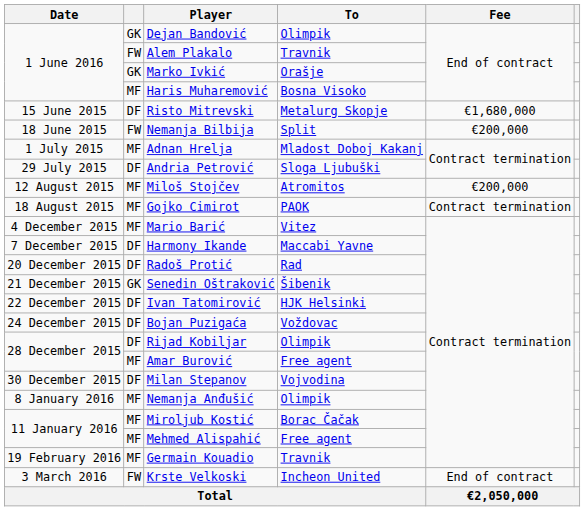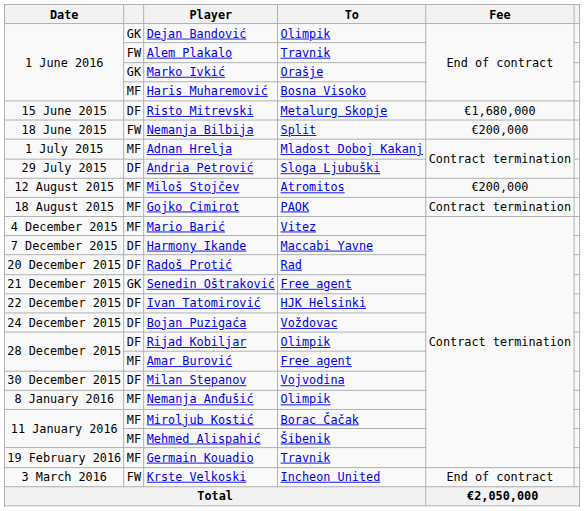 <table class="wikitable" style="text-align:center;">
 <tr>
 <th>Date</th>
 <th></th>
 <th>Player</th>
 <th>To</th>
 <th>Fee</th>
 <th></th>
 </tr>
 <tr>
 <td rowspan=4>1 June 2016</td>
 <td>GK</td>
 <td style="text-align:left"> <a href='#'>Dejan Bandović</a></td>
 <td style="text-align:left"> <a href='#'>Olimpik</a></td>
 <td rowspan=4>End of contract</td>
 <td></td>
 </tr>
 <tr>
 <td>FW</td>
 <td style="text-align:left"> <a href='#'>Alem Plakalo</a></td>
 <td style="text-align:left"> <a href='#'>Travnik</a></td>
 <td></td>
 </tr>
 <tr>
 <td>GK</td>
 <td style="text-align:left"> <a href='#'>Marko Ivkić</a></td>
 <td style="text-align:left"> <a href='#'>Orašje</a></td>
 <td></td>
 </tr>
 <tr>
 <td>MF</td>
 <td style="text-align:left"> <a href='#'>Haris Muharemović</a></td>
 <td style="text-align:left"> <a href='#'>Bosna Visoko</a></td>
 <td></td>
 </tr>
 <tr>
 <td>15 June 2015</td>
 <td>DF</td>
 <td style="text-align:left"> <a href='#'>Risto Mitrevski</a></td>
 <td style="text-align:left"> <a href='#'>Metalurg Skopje</a></td>
 <td>€1,680,000</td>
 <td></td>
 </tr>
 <tr>
 <td>18 June 2015</td>
 <td>FW</td>
 <td style="text-align:left"> <a href='#'>Nemanja Bilbija</a></td>
 <td style="text-align:left"> <a href='#'>Split</a></td>
 <td>€200,000</td>
 <td></td>
 </tr>
 <tr>
 <td>1 July 2015</td>
 <td>MF</td>
 <td style="text-align:left"> <a href='#'>Adnan Hrelja</a></td>
 <td style="text-align:left"> <a href='#'>Mladost Doboj Kakanj</a></td>
 <td rowspan=2>Contract termination</td>
 <td></td>
 </tr>
 <tr>
 <td>29 July 2015</td>
 <td>DF</td>
 <td style="text-align:left"> <a href='#'>Andria Petrović</a></td>
 <td style="text-align:left"> <a href='#'>Sloga Ljubuški</a></td>
 <td></td>
 </tr>
 <tr>
 <td>12 August 2015</td>
 <td>MF</td>
 <td style="text-align:left"> <a href='#'>Miloš Stojčev</a></td>
 <td style="text-align:left"> <a href='#'>Atromitos</a></td>
 <td>€200,000</td>
 <td></td>
 </tr>
 <tr>
 <td>18 August 2015</td>
 <td>MF</td>
 <td style="text-align:left"> <a href='#'>Gojko Cimirot</a></td>
 <td style="text-align:left"> <a href='#'>PAOK</a></td>
 <td>Contract termination</td>
 <td></td>
 </tr>
 <tr>
 <td>4 December 2015</td>
 <td>MF</td>
 <td style="text-align:left"> <a href='#'>Mario Barić</a></td>
 <td style="text-align:left"> <a href='#'>Vitez</a></td>
 <td rowspan=13>Contract termination</td>
 <td></td>
 </tr>
 <tr>
 <td>7 December 2015</td>
 <td>DF</td>
 <td style="text-align:left"> <a href='#'>Harmony Ikande</a></td>
 <td style="text-align:left"> <a href='#'>Maccabi Yavne</a></td>
 <td></td>
 </tr>
 <tr>
 <td>20 December 2015</td>
 <td>DF</td>
 <td style="text-align:left"> <a href='#'>Radoš Protić</a></td>
 <td style="text-align:left"> <a href='#'>Rad</a></td>
 <td></td>
 </tr>
 <tr>
 <td>21 December 2015</td>
 <td>GK</td>
 <td style="text-align:left"> <a href='#'>Senedin Oštraković</a></td>
-<td style="text-align:left"> <a href='#'>Šibenik</a></td>
+<td style="text-align:left"><a href='#'>Free agent</a></td>
 <td></td>
 </tr>
 <tr>
 <td>22 December 2015</td>
 <td>DF</td>
 <td style="text-align:left"> <a href='#'>Ivan Tatomirović</a></td>
 <td style="text-align:left"> <a href='#'>HJK Helsinki</a></td>
 <td></td>
 </tr>
 <tr>
 <td>24 December 2015</td>
 <td>DF</td>
 <td style="text-align:left"> <a href='#'>Bojan Puzigaća</a></td>
 <td style="text-align:left"> <a href='#'>Voždovac</a></td>
 <td></td>
 </tr>
 <tr>
 <td rowspan=2>28 December 2015</td>
 <td>DF</td>
 <td style="text-align:left"> <a href='#'>Rijad Kobiljar</a></td>
 <td style="text-align:left"> <a href='#'>Olimpik</a></td>
 <td rowspan=2></td>
 </tr>
 <tr>
 <td>MF</td>
 <td style="text-align:left"> <a href='#'>Amar Burović</a></td>
 <td style="text-align:left"><a href='#'>Free agent</a></td>
 </tr>
 <tr>
 <td>30 December 2015</td>
 <td>DF</td>
 <td style="text-align:left"> <a href='#'>Milan Stepanov</a></td>
 <td style="text-align:left"> <a href='#'>Vojvodina</a></td>
 <td></td>
 </tr>
 <tr>
 <td>8 January 2016</td>
 <td>MF</td>
 <td style="text-align:left"> <a href='#'>Nemanja Anđušić</a></td>
 <td style="text-align:left"> <a href='#'>Olimpik</a></td>
 <td></td>
 </tr>
 <tr>
 <td rowspan=2>11 January 2016</td>
 <td>MF</td>
 <td style="text-align:left"> <a href='#'>Miroljub Kostić</a></td>
 <td style="text-align:left"> <a href='#'>Borac Čačak</a></td>
 <td></td>
 </tr>
 <tr>
 <td>MF</td>
 <td style="text-align:left"> <a href='#'>Mehmed Alispahić</a></td>
-<td style="text-align:left"><a href='#'>Free agent</a></td>
+<td style="text-align:left"> <a href='#'>Šibenik</a></td>
 <td></td>
 </tr>
 <tr>
 <td>19 February 2016</td>
 <td>MF</td>
 <td style="text-align:left"> <a href='#'>Germain Kouadio</a></td>
 <td style="text-align:left"> <a href='#'>Travnik</a></td>
 <td></td>
 </tr>
 <tr>
 <td>3 March 2016</td>
 <td>FW</td>
 <td style="text-align:left"> <a href='#'>Krste Velkoski</a></td>
 <td style="text-align:left"> <a href='#'>Incheon United</a></td>
 <td>End of contract</td>
 <td></td>
 </tr>
 <tr>
 <th colspan=4>Total</th>
 <th colspan=2>€2,050,000</th>
 </tr>
 </table>
